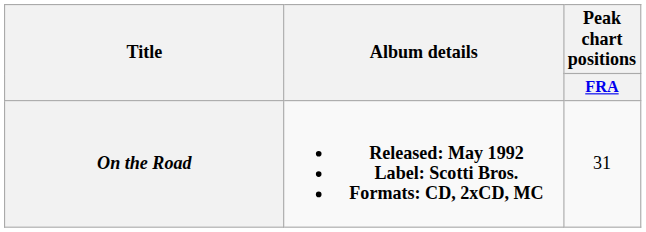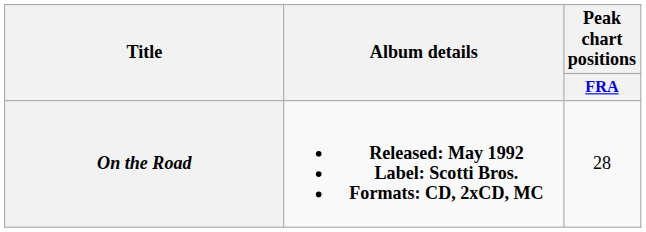 <table class="wikitable plainrowheaders" style="text-align:center;">
 <tr>
 <th rowspan="2" scope="col" style="width:15em;">Title</th>
 <th rowspan="2" scope="col" style="width:15em;">Album details</th>
 <th>Peak chart positions</th>
 </tr>
 <tr>
 <th scope="col" style="width:2em;font-size:90%;"><a href='#'>FRA</a><br></th>
 </tr>
 <tr>
 <th scope="row"><em>On the Road</em></th>
 <td><strong><br><ul><li>Released: May 1992</li><li>Label: Scotti Bros.</li><li>Formats: CD, 2xCD, MC</li></ul></strong></td>
-<td>31</td>
+<td>28</td>
 </tr>
 </table>
